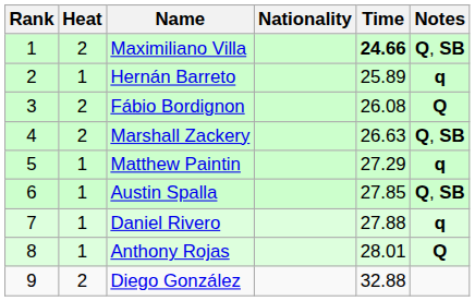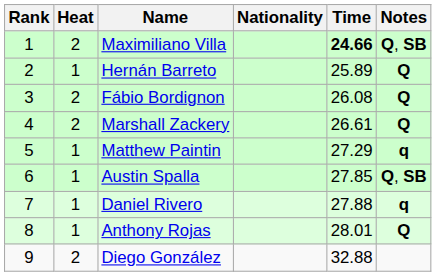 <table class="wikitable sortable" style="text-align:center">
 <tr>
 <th>Rank</th>
 <th>Heat</th>
 <th>Name</th>
 <th>Nationality</th>
 <th>Time</th>
 <th>Notes</th>
 </tr>
 <tr bgcolor=ccffcc>
 <td>1</td>
 <td>2</td>
 <td align=left><a href='#'>Maximiliano Villa</a></td>
 <td align=left></td>
 <td><strong>24.66</strong></td>
 <td><strong>Q</strong>, <strong>SB</strong></td>
 </tr>
 <tr bgcolor=ccffcc>
 <td>2</td>
 <td>1</td>
 <td align=left><a href='#'>Hernán Barreto</a></td>
 <td align=left></td>
 <td>25.89</td>
-<td><strong>q</strong></td>
+<td><strong>Q</strong></td>
 </tr>
 <tr bgcolor=ccffcc>
 <td>3</td>
 <td>2</td>
 <td align=left><a href='#'>Fábio Bordignon</a></td>
 <td align=left></td>
 <td>26.08</td>
 <td><strong>Q</strong></td>
 </tr>
 <tr bgcolor=ccffcc>
 <td>4</td>
 <td>2</td>
 <td align=left><a href='#'>Marshall Zackery</a></td>
 <td align=left></td>
-<td>26.63</td>
-<td><strong>Q</strong>, <strong>SB</strong></td>
+<td>26.61</td>
+<td><strong>Q</strong></td>
 </tr>
 <tr bgcolor=ccffcc>
 <td>5</td>
 <td>1</td>
 <td align=left><a href='#'>Matthew Paintin</a></td>
 <td align=left></td>
 <td>27.29</td>
 <td><strong>q</strong></td>
 </tr>
 <tr bgcolor=ccffcc>
 <td>6</td>
 <td>1</td>
 <td align=left><a href='#'>Austin Spalla</a></td>
 <td align=left></td>
 <td>27.85</td>
 <td><strong>Q</strong>, <strong>SB</strong></td>
 </tr>
 <tr bgcolor=ddffdd>
 <td>7</td>
 <td>1</td>
 <td align=left><a href='#'>Daniel Rivero</a></td>
 <td align=left></td>
 <td>27.88</td>
 <td><strong>q</strong></td>
 </tr>
 <tr bgcolor=ddffdd>
 <td>8</td>
 <td>1</td>
 <td align=left><a href='#'>Anthony Rojas</a></td>
 <td align=left></td>
 <td>28.01</td>
 <td><strong>Q</strong></td>
 </tr>
 <tr>
 <td>9</td>
 <td>2</td>
 <td align=left><a href='#'>Diego González</a></td>
 <td align=left></td>
 <td>32.88</td>
 <td></td>
 </tr>
 </table>
